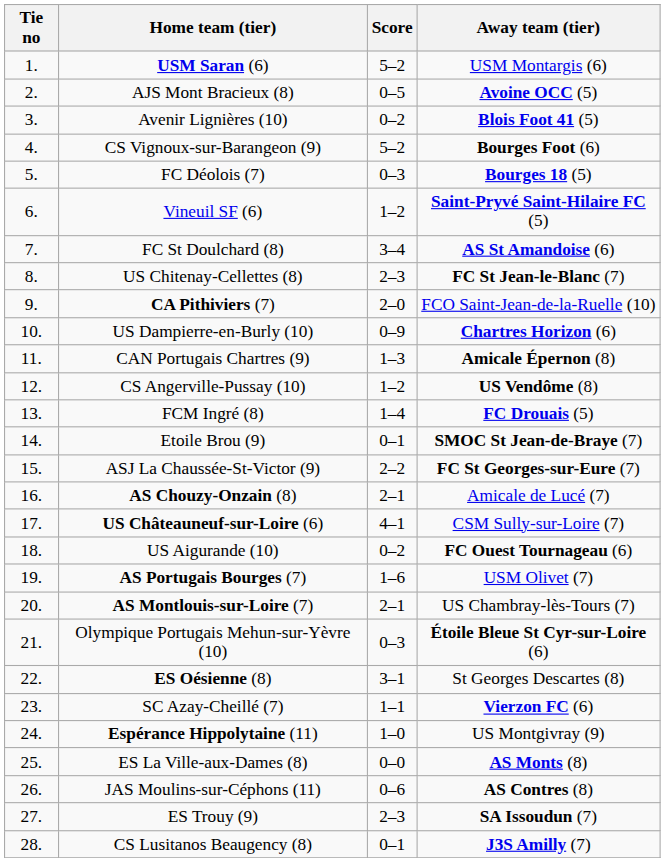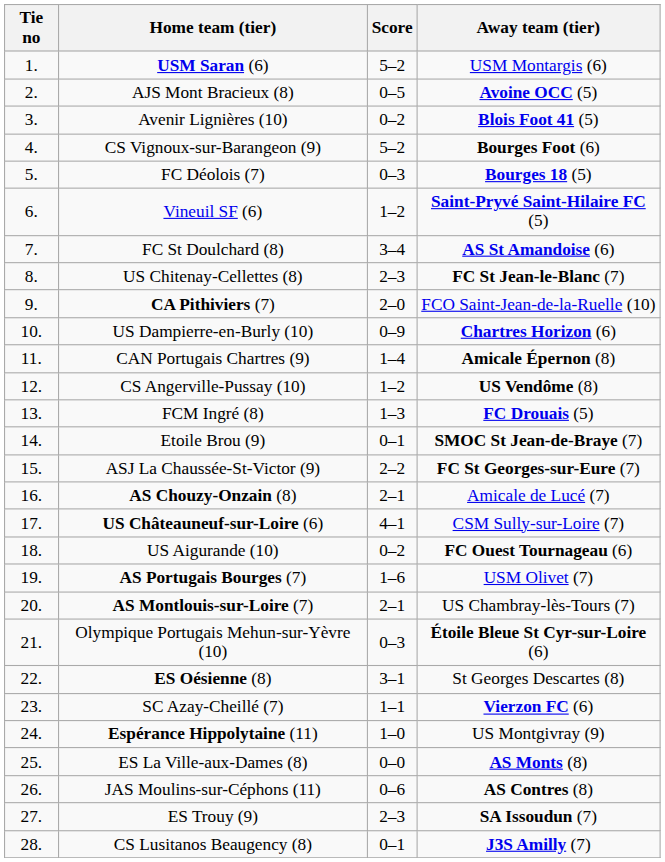 <table class="wikitable" style="text-align: center">
 <tr>
 <th>Tie no</th>
 <th>Home team (tier)</th>
 <th>Score</th>
 <th>Away team (tier)</th>
 </tr>
 <tr>
 <td>1.</td>
 <td><strong><a href='#'>USM Saran</a></strong> (6)</td>
 <td>5–2 </td>
 <td><a href='#'>USM Montargis</a> (6)</td>
 </tr>
 <tr>
 <td>2.</td>
 <td>AJS Mont Bracieux (8)</td>
 <td>0–5</td>
 <td><strong><a href='#'>Avoine OCC</a></strong> (5)</td>
 </tr>
 <tr>
 <td>3.</td>
 <td>Avenir Lignières (10)</td>
 <td>0–2</td>
 <td><strong><a href='#'>Blois Foot 41</a></strong> (5)</td>
 </tr>
 <tr>
 <td>4.</td>
 <td>CS Vignoux-sur-Barangeon (9)</td>
 <td>5–2</td>
 <td><strong>Bourges Foot</strong> (6)</td>
 </tr>
 <tr>
 <td>5.</td>
 <td>FC Déolois (7)</td>
 <td>0–3</td>
 <td><strong><a href='#'>Bourges 18</a></strong> (5)</td>
 </tr>
 <tr>
 <td>6.</td>
 <td><a href='#'>Vineuil SF</a> (6)</td>
 <td>1–2</td>
 <td><strong><a href='#'>Saint-Pryvé Saint-Hilaire FC</a></strong> (5)</td>
 </tr>
 <tr>
 <td>7.</td>
 <td>FC St Doulchard (8)</td>
 <td>3–4</td>
 <td><strong><a href='#'>AS St Amandoise</a></strong> (6)</td>
 </tr>
 <tr>
 <td>8.</td>
 <td>US Chitenay-Cellettes (8)</td>
 <td>2–3</td>
 <td><strong>FC St Jean-le-Blanc</strong> (7)</td>
 </tr>
 <tr>
 <td>9.</td>
 <td><strong>CA Pithiviers</strong> (7)</td>
 <td>2–0</td>
 <td><a href='#'>FCO Saint-Jean-de-la-Ruelle</a> (10)</td>
 </tr>
 <tr>
 <td>10.</td>
 <td>US Dampierre-en-Burly (10)</td>
 <td>0–9</td>
 <td><strong><a href='#'>Chartres Horizon</a></strong> (6)</td>
 </tr>
 <tr>
 <td>11.</td>
 <td>CAN Portugais Chartres (9)</td>
-<td>1–3</td>
+<td>1–4</td>
 <td><strong>Amicale Épernon</strong> (8)</td>
 </tr>
 <tr>
 <td>12.</td>
 <td>CS Angerville-Pussay (10)</td>
 <td>1–2</td>
 <td><strong>US Vendôme</strong> (8)</td>
 </tr>
 <tr>
 <td>13.</td>
 <td>FCM Ingré (8)</td>
-<td>1–4</td>
+<td>1–3</td>
 <td><strong><a href='#'>FC Drouais</a></strong> (5)</td>
 </tr>
 <tr>
 <td>14.</td>
 <td>Etoile Brou (9)</td>
 <td>0–1</td>
 <td><strong>SMOC St Jean-de-Braye</strong> (7)</td>
 </tr>
 <tr>
 <td>15.</td>
 <td>ASJ La Chaussée-St-Victor (9)</td>
 <td>2–2 </td>
 <td><strong>FC St Georges-sur-Eure</strong> (7)</td>
 </tr>
 <tr>
 <td>16.</td>
 <td><strong>AS Chouzy-Onzain</strong> (8)</td>
 <td>2–1</td>
 <td><a href='#'>Amicale de Lucé</a> (7)</td>
 </tr>
 <tr>
 <td>17.</td>
 <td><strong>US Châteauneuf-sur-Loire</strong> (6)</td>
 <td>4–1</td>
 <td><a href='#'>CSM Sully-sur-Loire</a> (7)</td>
 </tr>
 <tr>
 <td>18.</td>
 <td>US Aigurande (10)</td>
 <td>0–2</td>
 <td><strong>FC Ouest Tournageau</strong> (6)</td>
 </tr>
 <tr>
 <td>19.</td>
 <td><strong>AS Portugais Bourges</strong> (7)</td>
 <td>1–6</td>
 <td><a href='#'>USM Olivet</a> (7)</td>
 </tr>
 <tr>
 <td>20.</td>
 <td><strong>AS Montlouis-sur-Loire</strong> (7)</td>
 <td>2–1</td>
 <td>US Chambray-lès-Tours (7)</td>
 </tr>
 <tr>
 <td>21.</td>
 <td>Olympique Portugais Mehun-sur-Yèvre (10)</td>
 <td>0–3</td>
 <td><strong>Étoile Bleue St Cyr-sur-Loire</strong> (6)</td>
 </tr>
 <tr>
 <td>22.</td>
 <td><strong>ES Oésienne</strong> (8)</td>
 <td>3–1</td>
 <td>St Georges Descartes (8)</td>
 </tr>
 <tr>
 <td>23.</td>
 <td>SC Azay-Cheillé (7)</td>
 <td>1–1 </td>
 <td><strong><a href='#'>Vierzon FC</a></strong> (6)</td>
 </tr>
 <tr>
 <td>24.</td>
 <td><strong>Espérance Hippolytaine</strong> (11)</td>
 <td>1–0</td>
 <td>US Montgivray (9)</td>
 </tr>
 <tr>
 <td>25.</td>
 <td>ES La Ville-aux-Dames (8)</td>
 <td>0–0 </td>
 <td><strong><a href='#'>AS Monts</a></strong> (8)</td>
 </tr>
 <tr>
 <td>26.</td>
 <td>JAS Moulins-sur-Céphons (11)</td>
 <td>0–6</td>
 <td><strong>AS Contres</strong> (8)</td>
 </tr>
 <tr>
 <td>27.</td>
 <td>ES Trouy (9)</td>
 <td>2–3</td>
 <td><strong>SA Issoudun</strong> (7)</td>
 </tr>
 <tr>
 <td>28.</td>
 <td>CS Lusitanos Beaugency (8)</td>
 <td>0–1</td>
 <td><strong><a href='#'>J3S Amilly</a></strong> (7)</td>
 </tr>
 </table>
